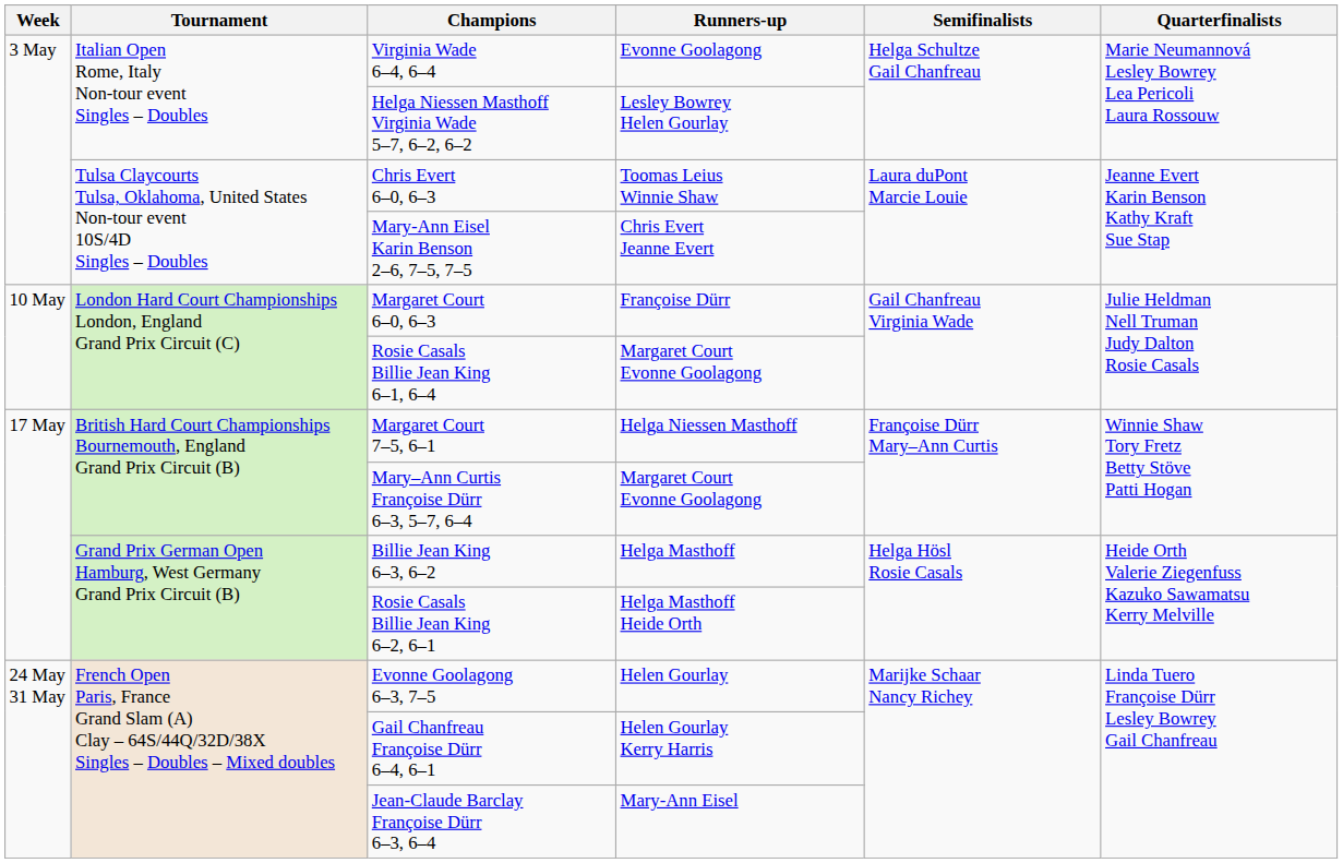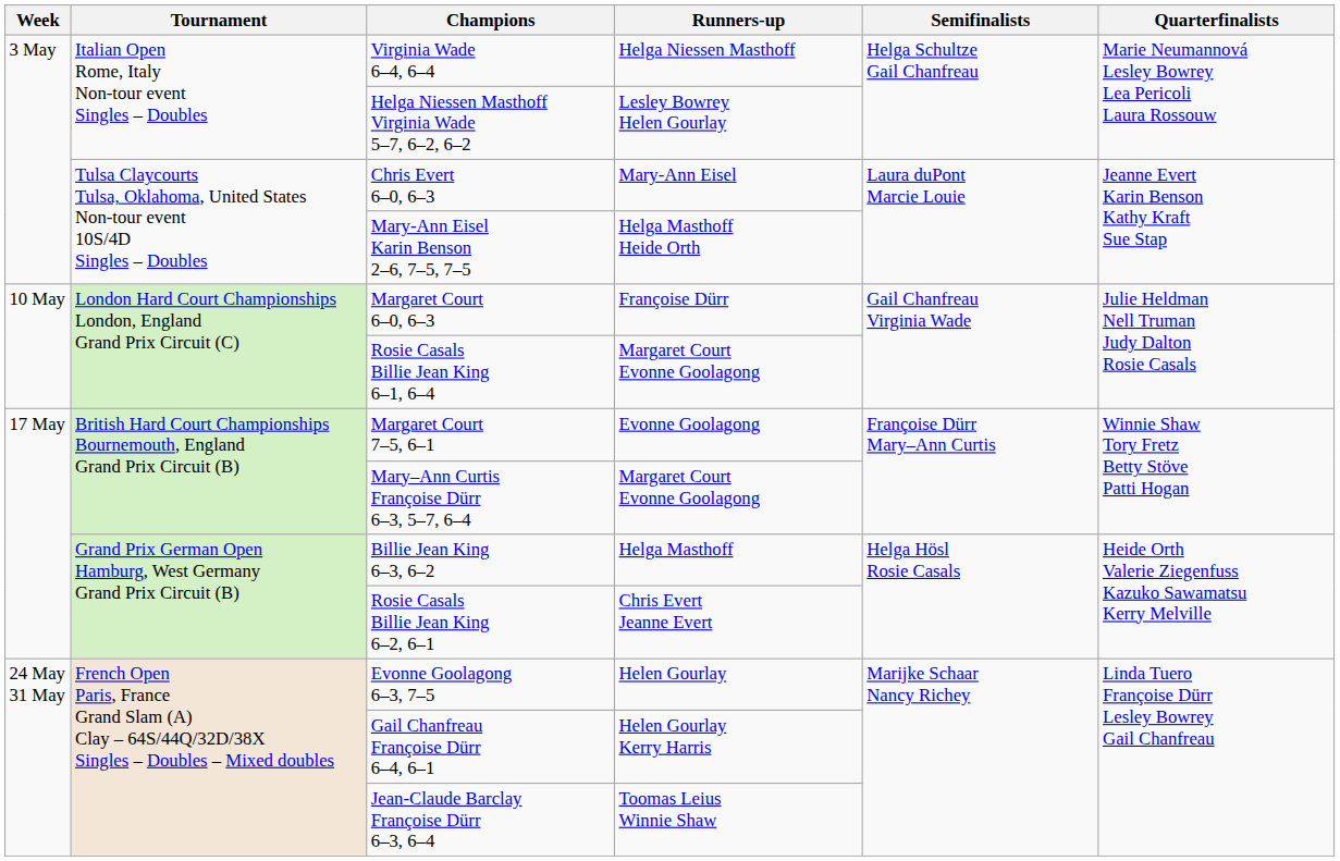 <table class=wikitable style=font-size:95%>
 <tr>
 <th style="width:48px;">Week</th>
 <th style="width:240px;">Tournament</th>
 <th style="width:200px;">Champions</th>
 <th style="width:200px;">Runners-up</th>
 <th style="width:190px;">Semifinalists</th>
 <th style="width:190px;">Quarterfinalists</th>
 </tr>
 <tr valign=top>
 <td rowspan=4>3 May</td>
 <td rowspan=2><a href='#'>Italian Open</a><br>Rome, Italy<br>Non-tour event<br> <a href='#'>Singles</a> – <a href='#'>Doubles</a></td>
 <td> <a href='#'>Virginia Wade</a> <br>6–4, 6–4</td>
-<td> <a href='#'>Evonne Goolagong</a></td>
+<td> <a href='#'>Helga Niessen Masthoff</a></td>
 <td rowspan=2> <a href='#'>Helga Schultze</a><br> <a href='#'>Gail Chanfreau</a></td>
 <td rowspan=2> <a href='#'>Marie Neumannová</a><br> <a href='#'>Lesley Bowrey</a><br> <a href='#'>Lea Pericoli</a><br> <a href='#'>Laura Rossouw</a></td>
 </tr>
 <tr valign=top>
 <td> <a href='#'>Helga Niessen Masthoff</a><br> <a href='#'>Virginia Wade</a><br> 5–7, 6–2, 6–2</td>
 <td> <a href='#'>Lesley Bowrey</a><br> <a href='#'>Helen Gourlay</a></td>
 </tr>
 <tr valign=top>
 <td rowspan=2><a href='#'>Tulsa Claycourts</a><br><a href='#'>Tulsa, Oklahoma</a>, United States<br>Non-tour event<br>10S/4D<br><a href='#'>Singles</a> – <a href='#'>Doubles</a></td>
 <td> <a href='#'>Chris Evert</a> <br>6–0, 6–3</td>
-<td> <a href='#'>Toomas Leius</a> <br>  <a href='#'>Winnie Shaw</a></td>
+<td> <a href='#'>Mary-Ann Eisel</a></td>
 <td rowspan=2> <a href='#'>Laura duPont</a><br> <a href='#'>Marcie Louie</a></td>
 <td rowspan=2> <a href='#'>Jeanne Evert</a><br> <a href='#'>Karin Benson</a><br> <a href='#'>Kathy Kraft</a><br> <a href='#'>Sue Stap</a></td>
 </tr>
 <tr valign=top>
 <td> <a href='#'>Mary-Ann Eisel</a><br> <a href='#'>Karin Benson</a><br> 2–6, 7–5, 7–5</td>
-<td> <a href='#'>Chris Evert</a><br> <a href='#'>Jeanne Evert</a></td>
+<td> <a href='#'>Helga Masthoff</a> <br>  <a href='#'>Heide Orth</a></td>
 </tr>
 <tr valign=top>
 <td rowspan=2>10 May</td>
 <td style="background:#D4F1C5;" rowspan="2"><a href='#'>London Hard Court Championships</a><br> London, England<br>Grand Prix Circuit (C)</td>
 <td> <a href='#'>Margaret Court</a><br>6–0, 6–3</td>
 <td> <a href='#'>Françoise Dürr</a></td>
 <td rowspan=2> <a href='#'>Gail Chanfreau</a><br> <a href='#'>Virginia Wade</a></td>
 <td rowspan=2> <a href='#'>Julie Heldman</a> <br>  <a href='#'>Nell Truman</a> <br>  <a href='#'>Judy Dalton</a> <br>  <a href='#'>Rosie Casals</a></td>
 </tr>
 <tr valign=top>
 <td> <a href='#'>Rosie Casals</a> <br>  <a href='#'>Billie Jean King</a><br>6–1, 6–4</td>
 <td> <a href='#'>Margaret Court</a> <br>  <a href='#'>Evonne Goolagong</a></td>
 </tr>
 <tr valign=top>
 <td rowspan=4>17 May</td>
 <td style="background:#D4F1C5;" rowspan="2"><a href='#'>British Hard Court Championships</a><br> <a href='#'>Bournemouth</a>, England<br>Grand Prix Circuit (B)</td>
 <td> <a href='#'>Margaret Court</a><br>7–5, 6–1</td>
-<td> <a href='#'>Helga Niessen Masthoff</a></td>
+<td> <a href='#'>Evonne Goolagong</a></td>
 <td rowspan=2>  <a href='#'>Françoise Dürr</a><br>  <a href='#'>Mary–Ann Curtis</a></td>
 <td rowspan=2> <a href='#'>Winnie Shaw</a><br> <a href='#'>Tory Fretz</a><br> <a href='#'>Betty Stöve</a><br> <a href='#'>Patti Hogan</a></td>
 </tr>
 <tr valign=top>
 <td> <a href='#'>Mary–Ann Curtis</a> <br>  <a href='#'>Françoise Dürr</a><br>6–3, 5–7, 6–4</td>
 <td> <a href='#'>Margaret Court</a> <br>  <a href='#'>Evonne Goolagong</a></td>
 </tr>
 <tr valign=top>
 <td style="background:#D4F1C5;" rowspan="2"><a href='#'>Grand Prix German Open</a><br> <a href='#'>Hamburg</a>, West Germany<br>Grand Prix Circuit (B)</td>
 <td> <a href='#'>Billie Jean King</a><br>6–3, 6–2</td>
 <td> <a href='#'>Helga Masthoff</a></td>
 <td rowspan=2> <a href='#'>Helga Hösl</a><br> <a href='#'>Rosie Casals</a></td>
 <td rowspan=2> <a href='#'>Heide Orth</a> <br>  <a href='#'>Valerie Ziegenfuss</a> <br> <a href='#'>Kazuko Sawamatsu</a> <br> <a href='#'>Kerry Melville</a></td>
 </tr>
 <tr valign=top>
 <td> <a href='#'>Rosie Casals</a> <br>  <a href='#'>Billie Jean King</a><br>6–2, 6–1</td>
-<td> <a href='#'>Helga Masthoff</a> <br>  <a href='#'>Heide Orth</a></td>
+<td> <a href='#'>Chris Evert</a><br> <a href='#'>Jeanne Evert</a></td>
 </tr>
 <tr valign=top>
 <td rowspan=3>24 May<br>31 May</td>
 <td bgcolor=#F3E6D7 rowspan=3><a href='#'>French Open</a><br><a href='#'>Paris</a>, France<br>Grand Slam (A)<br>Clay – 64S/44Q/32D/38X<br><a href='#'>Singles</a> – <a href='#'>Doubles</a> – <a href='#'>Mixed doubles</a></td>
 <td> <a href='#'>Evonne Goolagong</a><br> 6–3, 7–5</td>
 <td> <a href='#'>Helen Gourlay</a></td>
 <td rowspan=3> <a href='#'>Marijke Schaar</a><br> <a href='#'>Nancy Richey</a></td>
 <td rowspan=3> <a href='#'>Linda Tuero</a><br> <a href='#'>Françoise Dürr</a><br> <a href='#'>Lesley Bowrey</a><br> <a href='#'>Gail Chanfreau</a></td>
 </tr>
 <tr valign=top>
 <td> <a href='#'>Gail Chanfreau</a> <br>  <a href='#'>Françoise Dürr</a><br> 6–4, 6–1</td>
 <td> <a href='#'>Helen Gourlay</a> <br>  <a href='#'>Kerry Harris</a></td>
 </tr>
 <tr valign=top>
 <td> <a href='#'>Jean-Claude Barclay</a> <br>  <a href='#'>Françoise Dürr</a><br> 6–3, 6–4</td>
-<td> <a href='#'>Mary-Ann Eisel</a></td>
+<td> <a href='#'>Toomas Leius</a> <br>  <a href='#'>Winnie Shaw</a></td>
 </tr>
 </table>
